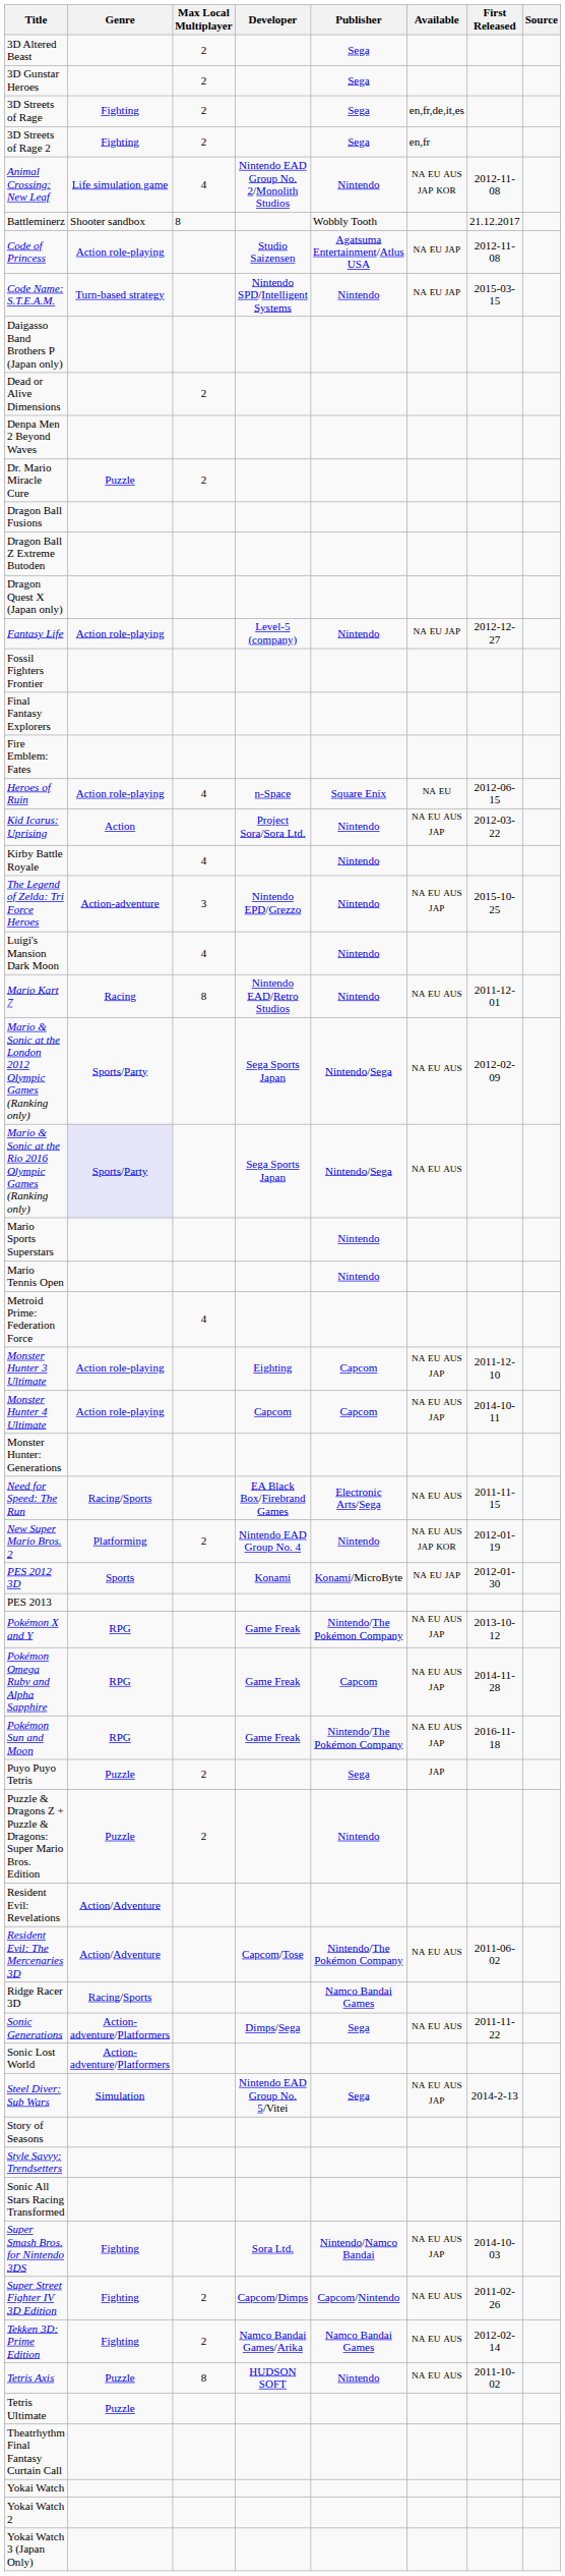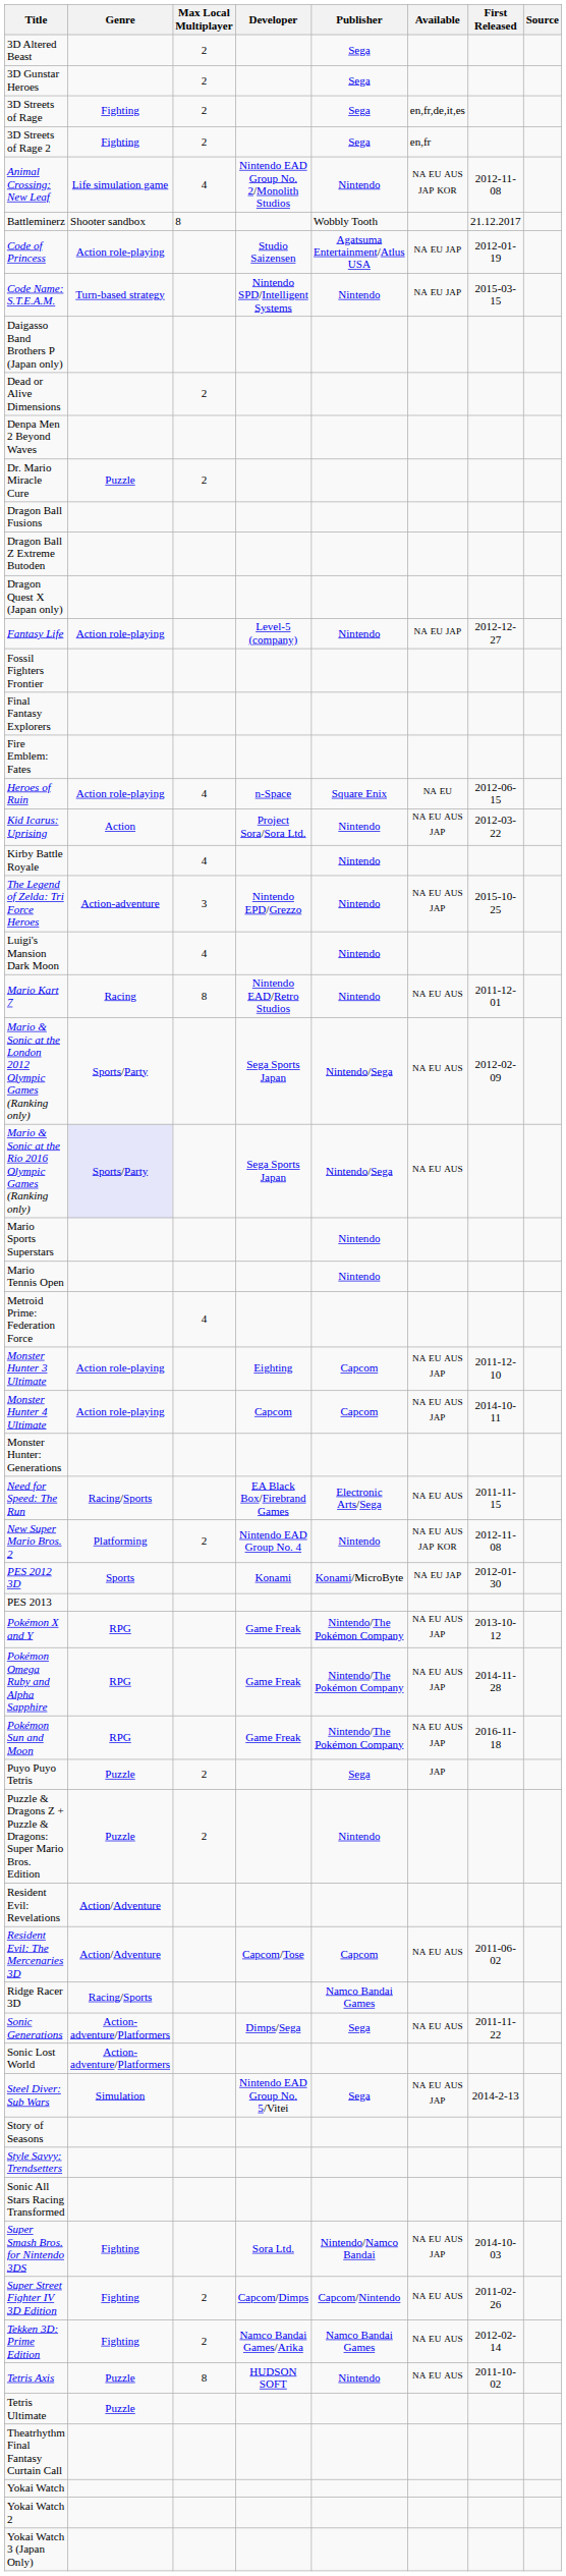 <table class="wikitable sortable" style="width:100%">
 <tr>
 <th>Title</th>
 <th>Genre</th>
 <th>Max Local Multiplayer</th>
 <th>Developer</th>
 <th>Publisher</th>
 <th>Available</th>
 <th>First Released</th>
 <th>Source</th>
 </tr>
 <tr>
 <td>3D Altered Beast</td>
 <td></td>
 <td align=center>2</td>
 <td></td>
 <td align=center><a href='#'>Sega</a></td>
 <td></td>
 <td></td>
 <td></td>
 </tr>
 <tr>
 <td>3D Gunstar Heroes</td>
 <td></td>
 <td align=center>2</td>
 <td></td>
 <td align=center><a href='#'>Sega</a></td>
 <td></td>
 <td></td>
 <td></td>
 </tr>
 <tr>
 <td>3D Streets of Rage</td>
 <td align=center><a href='#'>Fighting</a></td>
 <td align=center>2</td>
 <td></td>
 <td align=center><a href='#'>Sega</a></td>
 <td>en,fr,de,it,es</td>
 <td></td>
 <td></td>
 </tr>
 <tr>
 <td>3D Streets of Rage 2</td>
 <td align=center><a href='#'>Fighting</a></td>
 <td align=center>2</td>
 <td></td>
 <td align=center><a href='#'>Sega</a></td>
 <td>en,fr</td>
 <td></td>
 <td></td>
 </tr>
 <tr>
 <td><em><a href='#'>Animal Crossing: New Leaf</a></em></td>
 <td align=center><a href='#'>Life simulation game</a></td>
 <td align=center>4</td>
 <td align=center><a href='#'>Nintendo EAD Group No. 2</a>/<a href='#'>Monolith Studios</a></td>
 <td align=center><a href='#'>Nintendo</a></td>
 <td align=center><sup>NA</sup> <sup>EU</sup> <sup>AUS</sup> <sup>JAP</sup> <sup>KOR</sup></td>
 <td align=center>2012-11-08</td>
 <td></td>
 </tr>
 <tr>
 <td>Battleminerz</td>
 <td>Shooter sandbox</td>
 <td>8</td>
 <td></td>
 <td>Wobbly Tooth</td>
 <td></td>
 <td>21.12.2017</td>
 <td></td>
 </tr>
 <tr>
 <td><em><a href='#'>Code of Princess</a></em></td>
 <td align="center"><a href='#'>Action role-playing</a></td>
 <td></td>
 <td align="center"><a href='#'>Studio Saizensen</a></td>
 <td align="center"><a href='#'>Agatsuma Entertainment</a>/<a href='#'>Atlus USA</a></td>
 <td align="center"><sup>NA</sup> <sup>EU</sup> <sup>JAP</sup></td>
-<td align=center>2012-11-08</td>
+<td align="center">2012-01-19</td>
 <td></td>
 </tr>
 <tr>
 <td><em><a href='#'>Code Name: S.T.E.A.M.</a></em></td>
 <td align="center"><a href='#'>Turn-based strategy</a></td>
 <td></td>
 <td align="center"><a href='#'>Nintendo SPD</a>/<a href='#'>Intelligent Systems</a></td>
 <td align="center"><a href='#'>Nintendo</a></td>
 <td align="center"><sup>NA</sup> <sup>EU</sup> <sup>JAP</sup></td>
 <td align="center">2015-03-15</td>
 <td></td>
 </tr>
 <tr>
 <td>Daigasso Band Brothers P (Japan only)</td>
 <td align=center></td>
 <td></td>
 <td align=center></td>
 <td align=center></td>
 <td align=center></td>
 <td align=center></td>
 <td></td>
 </tr>
 <tr>
 <td>Dead or Alive Dimensions</td>
 <td align=center></td>
 <td align=center>2</td>
 <td align=center></td>
 <td align=center></td>
 <td align=center></td>
 <td></td>
 <td></td>
 </tr>
 <tr>
 <td>Denpa Men 2 Beyond Waves</td>
 <td align=center></td>
 <td align=center></td>
 <td></td>
 <td align=center></td>
 <td align=center></td>
 <td align=center></td>
 <td></td>
 </tr>
 <tr>
 <td>Dr. Mario Miracle Cure</td>
 <td align="center"><a href='#'>Puzzle</a></td>
 <td align="center">2</td>
 <td></td>
 <td align="center"></td>
 <td align="center"></td>
 <td align="center"></td>
 <td></td>
 </tr>
 <tr>
 <td>Dragon Ball Fusions</td>
 <td align=center></td>
 <td align=center></td>
 <td></td>
 <td align=center></td>
 <td align=center></td>
 <td align=center></td>
 <td></td>
 </tr>
 <tr>
 <td>Dragon Ball Z Extreme Butoden</td>
 <td align=center></td>
 <td align=center></td>
 <td></td>
 <td align=center></td>
 <td align=center></td>
 <td align=center></td>
 <td></td>
 </tr>
 <tr>
 <td>Dragon Quest X (Japan only)</td>
 <td align=center></td>
 <td align=center></td>
 <td></td>
 <td align=center></td>
 <td align=center></td>
 <td align=center></td>
 <td></td>
 </tr>
 <tr>
 <td><em><a href='#'>Fantasy Life</a></em></td>
 <td align=center><a href='#'>Action role-playing</a></td>
 <td></td>
 <td align=center><a href='#'>Level-5 (company)</a></td>
 <td align=center><a href='#'>Nintendo</a></td>
 <td align=center><sup>NA</sup> <sup>EU</sup> <sup>JAP</sup></td>
 <td align=center>2012-12-27</td>
 <td></td>
 </tr>
 <tr>
 <td>Fossil Fighters Frontier</td>
 <td align=center></td>
 <td align=center></td>
 <td></td>
 <td align=center></td>
 <td align=center></td>
 <td align=center></td>
 <td></td>
 </tr>
 <tr>
 <td>Final Fantasy Explorers</td>
 <td align=center></td>
 <td align=center></td>
 <td></td>
 <td align=center></td>
 <td align=center></td>
 <td align=center></td>
 <td></td>
 </tr>
 <tr>
 <td>Fire Emblem: Fates</td>
 <td align=center></td>
 <td align=center></td>
 <td></td>
 <td align=center></td>
 <td align=center></td>
 <td align=center></td>
 <td></td>
 </tr>
 <tr>
 <td><em><a href='#'>Heroes of Ruin</a></em></td>
 <td align=center><a href='#'>Action role-playing</a></td>
 <td align=center>4</td>
 <td align=center><a href='#'>n-Space</a></td>
 <td align=center><a href='#'>Square Enix</a></td>
 <td align=center><sup>NA</sup> <sup>EU</sup></td>
 <td align=center>2012-06-15</td>
 <td></td>
 </tr>
 <tr>
 <td><em><a href='#'>Kid Icarus: Uprising</a></em></td>
 <td align=center><a href='#'>Action</a></td>
 <td></td>
 <td align=center><a href='#'>Project Sora</a>/<a href='#'>Sora Ltd.</a></td>
 <td align=center><a href='#'>Nintendo</a></td>
 <td align=center><sup>NA</sup> <sup>EU</sup> <sup>AUS</sup> <sup>JAP</sup></td>
 <td align=center>2012-03-22</td>
 <td></td>
 </tr>
 <tr>
 <td>Kirby Battle Royale</td>
 <td></td>
 <td align=center>4</td>
 <td></td>
 <td align=center><a href='#'>Nintendo</a></td>
 <td></td>
 <td></td>
 <td></td>
 </tr>
 <tr>
 <td><em><a href='#'>The Legend of Zelda: Tri Force Heroes</a></em></td>
 <td align=center><a href='#'>Action-adventure</a></td>
 <td align=center>3</td>
 <td align=center><a href='#'>Nintendo EPD</a>/<a href='#'>Grezzo</a></td>
 <td align=center><a href='#'>Nintendo</a></td>
 <td align=center><sup>NA</sup> <sup>EU</sup> <sup>AUS</sup> <sup> JAP</sup></td>
 <td align=center>2015-10-25</td>
 <td></td>
 </tr>
 <tr>
 <td>Luigi's Mansion Dark Moon</td>
 <td align=center></td>
 <td align=center>4</td>
 <td></td>
 <td align=center><a href='#'>Nintendo</a></td>
 <td align=center></td>
 <td align=center></td>
 <td></td>
 </tr>
 <tr>
 <td><em><a href='#'>Mario Kart 7</a></em></td>
 <td align=center><a href='#'>Racing</a></td>
 <td align=center>8</td>
 <td align=center><a href='#'>Nintendo EAD</a>/<a href='#'>Retro Studios</a></td>
 <td align=center><a href='#'>Nintendo</a></td>
 <td align=center><sup>NA</sup> <sup>EU</sup> <sup>AUS</sup></td>
 <td align=center>2011-12-01</td>
 <td></td>
 </tr>
 <tr>
 <td><em><a href='#'>Mario & Sonic at the London 2012 Olympic Games</a> (Ranking only)</em></td>
 <td align=center><a href='#'>Sports</a>/<a href='#'>Party</a></td>
 <td></td>
 <td align=center><a href='#'>Sega Sports Japan</a></td>
 <td align=center><a href='#'>Nintendo</a>/<a href='#'>Sega</a></td>
 <td align=center><sup>NA</sup> <sup>EU</sup> <sup>AUS</sup></td>
 <td align=center>2012-02-09</td>
 <td></td>
 </tr>
 <tr>
 <td><em><a href='#'>Mario & Sonic at the Rio 2016 Olympic Games</a> (Ranking only)</em></td>
 <td align=center style="background: lavender;"><a href='#'>Sports</a>/<a href='#'>Party</a></td>
 <td></td>
 <td align=center><a href='#'>Sega Sports Japan</a></td>
 <td align=center><a href='#'>Nintendo</a>/<a href='#'>Sega</a></td>
 <td align=center><sup>NA</sup> <sup>EU</sup> <sup>AUS</sup></td>
 <td align=center></td>
 <td></td>
 </tr>
 <tr>
 <td>Mario Sports Superstars</td>
 <td align="center"></td>
 <td align="center"></td>
 <td></td>
 <td align="center"><a href='#'>Nintendo</a></td>
 <td align="center"></td>
 <td align="center"></td>
 <td></td>
 </tr>
 <tr>
 <td>Mario Tennis Open</td>
 <td align="center"></td>
 <td align="center"></td>
 <td></td>
 <td align="center"><a href='#'>Nintendo</a></td>
 <td align="center"></td>
 <td align="center"></td>
 <td></td>
 </tr>
 <tr>
 <td>Metroid Prime: Federation Force</td>
 <td align=center></td>
 <td align=center>4</td>
 <td></td>
 <td align=center></td>
 <td align=center></td>
 <td align=center></td>
 <td></td>
 </tr>
 <tr>
 <td><em><a href='#'>Monster Hunter 3 Ultimate</a></em></td>
 <td align=center><a href='#'>Action role-playing</a></td>
 <td></td>
 <td align=center><a href='#'>Eighting</a></td>
 <td align=center><a href='#'>Capcom</a></td>
 <td align=center><sup>NA</sup> <sup>EU</sup> <sup>AUS</sup> <sup>JAP</sup></td>
 <td align=center>2011-12-10</td>
 <td></td>
 </tr>
 <tr>
 <td><em><a href='#'>Monster Hunter 4 Ultimate</a></em></td>
 <td align=center><a href='#'>Action role-playing</a></td>
 <td></td>
 <td align=center><a href='#'>Capcom</a></td>
 <td align=center><a href='#'>Capcom</a></td>
 <td align=center><sup>NA</sup> <sup>EU</sup> <sup>AUS</sup> <sup>JAP</sup></td>
 <td align=center>2014-10-11</td>
 <td align=center></td>
 </tr>
 <tr>
 <td>Monster Hunter: Generations</td>
 <td align=center></td>
 <td></td>
 <td align=center></td>
 <td></td>
 <td align=center></td>
 <td align=center></td>
 <td align=center></td>
 </tr>
 <tr>
 <td><em><a href='#'>Need for Speed: The Run</a></em></td>
 <td align=center><a href='#'>Racing</a>/<a href='#'>Sports</a></td>
 <td></td>
 <td align=center><a href='#'>EA Black Box</a>/<a href='#'>Firebrand Games</a></td>
 <td align=center><a href='#'>Electronic Arts</a>/<a href='#'>Sega</a></td>
 <td align=center><sup>NA</sup> <sup>EU</sup> <sup>AUS</sup></td>
 <td align=center>2011-11-15</td>
 <td></td>
 </tr>
 <tr>
 <td><em><a href='#'>New Super Mario Bros. 2</a></em></td>
 <td align=center><a href='#'>Platforming</a></td>
 <td align=center>2</td>
 <td align=center><a href='#'>Nintendo EAD Group No. 4</a></td>
 <td align=center><a href='#'>Nintendo</a></td>
 <td align=center><sup>NA</sup> <sup>EU</sup> <sup>AUS</sup> <sup>JAP</sup> <sup>KOR</sup></td>
-<td align="center">2012-01-19</td>
+<td align=center>2012-11-08</td>
 <td></td>
 </tr>
 <tr>
 <td><em><a href='#'>PES 2012 3D</a></em></td>
 <td align=center><a href='#'>Sports</a></td>
 <td></td>
 <td align=center><a href='#'>Konami</a></td>
 <td align=center><a href='#'>Konami</a>/MicroByte</td>
 <td align="center"><sup>NA</sup> <sup>EU</sup> <sup>JAP</sup></td>
 <td align=center>2012-01-30</td>
 <td></td>
 </tr>
 <tr>
 <td>PES 2013</td>
 <td align=center></td>
 <td align=center></td>
 <td></td>
 <td align=center></td>
 <td align=center></td>
 <td align=center></td>
 <td></td>
 </tr>
 <tr>
 <td><em><a href='#'>Pokémon X and Y</a></em></td>
 <td align=center><a href='#'>RPG</a></td>
 <td></td>
 <td align=center><a href='#'>Game Freak</a></td>
 <td align=center><a href='#'>Nintendo</a>/<a href='#'>The Pokémon Company</a></td>
 <td align=center><sup>NA</sup> <sup>EU</sup> <sup>AUS</sup> <sup>JAP</sup></td>
 <td align=center>2013-10-12</td>
 <td></td>
 </tr>
 <tr>
 <td><em><a href='#'>Pokémon Omega Ruby and Alpha Sapphire</a></em></td>
 <td align=center><a href='#'>RPG</a></td>
 <td></td>
 <td align=center><a href='#'>Game Freak</a></td>
-<td align=center><a href='#'>Capcom</a></td>
+<td align=center><a href='#'>Nintendo</a>/<a href='#'>The Pokémon Company</a></td>
 <td align=center><sup>NA</sup> <sup>EU</sup> <sup>AUS</sup> <sup>JAP</sup></td>
 <td align=center>2014-11-28</td>
 <td></td>
 </tr>
 <tr>
 <td><em><a href='#'>Pokémon Sun and Moon</a></em></td>
 <td align=center><a href='#'>RPG</a></td>
 <td></td>
 <td align=center><a href='#'>Game Freak</a></td>
 <td align=center><a href='#'>Nintendo</a>/<a href='#'>The Pokémon Company</a></td>
 <td align=center><sup>NA</sup> <sup>EU</sup> <sup>AUS</sup> <sup>JAP</sup></td>
 <td align=center>2016-11-18</td>
 <td></td>
 </tr>
 <tr>
 <td>Puyo Puyo Tetris</td>
 <td align=center><a href='#'>Puzzle</a></td>
 <td align=center>2</td>
 <td></td>
 <td align=center><a href='#'>Sega</a></td>
 <td align=center><sup>JAP</sup></td>
 <td></td>
 <td></td>
 </tr>
 <tr>
 <td>Puzzle & Dragons Z + Puzzle & Dragons: Super Mario Bros. Edition</td>
 <td align=center><a href='#'>Puzzle</a></td>
 <td align=center>2</td>
 <td></td>
 <td align=center><a href='#'>Nintendo</a></td>
 <td></td>
 <td></td>
 <td></td>
 </tr>
 <tr>
 <td>Resident Evil: Revelations</td>
 <td align="center"><a href='#'>Action</a>/<a href='#'>Adventure</a></td>
 <td></td>
 <td align="center"></td>
 <td></td>
 <td align="center"></td>
 <td align="center"></td>
 <td align="center"></td>
 </tr>
 <tr>
 <td><em><a href='#'>Resident Evil: The Mercenaries 3D</a></em></td>
 <td align=center><a href='#'>Action</a>/<a href='#'>Adventure</a></td>
 <td></td>
 <td align=center><a href='#'>Capcom</a>/<a href='#'>Tose</a></td>
-<td align=center><a href='#'>Nintendo</a>/<a href='#'>The Pokémon Company</a></td>
+<td align=center><a href='#'>Capcom</a></td>
 <td align=center><sup>NA</sup> <sup>EU</sup> <sup>AUS</sup></td>
 <td align=center>2011-06-02</td>
 <td></td>
 </tr>
 <tr>
 <td>Ridge Racer 3D</td>
 <td align=center><a href='#'>Racing</a>/<a href='#'>Sports</a></td>
 <td></td>
 <td></td>
 <td align=center><a href='#'>Namco Bandai Games</a></td>
 <td></td>
 <td></td>
 <td></td>
 </tr>
 <tr>
 <td><em><a href='#'>Sonic Generations</a></em></td>
 <td align=center><a href='#'>Action-adventure</a>/<a href='#'>Platformers</a></td>
 <td></td>
 <td align=center><a href='#'>Dimps</a>/<a href='#'>Sega</a></td>
 <td align=center><a href='#'>Sega</a></td>
 <td align=center><sup>NA</sup> <sup>EU</sup> <sup>AUS</sup></td>
 <td align=center>2011-11-22</td>
 <td></td>
 </tr>
 <tr>
 <td>Sonic Lost World</td>
 <td align=center><a href='#'>Action-adventure</a>/<a href='#'>Platformers</a></td>
 <td></td>
 <td align=center></td>
 <td align=center></td>
 <td align=center></td>
 <td align=center></td>
 <td></td>
 </tr>
 <tr>
 <td><em><a href='#'>Steel Diver: Sub Wars</a></em></td>
 <td align=center><a href='#'>Simulation</a></td>
 <td></td>
 <td align=center><a href='#'>Nintendo EAD Group No. 5</a>/Vitei</td>
 <td align=center><a href='#'>Sega</a></td>
 <td align=center><sup>NA</sup> <sup>EU</sup> <sup>AUS</sup> <sup>JAP</sup></td>
 <td align=center>2014-2-13</td>
 <td></td>
 </tr>
 <tr>
 <td>Story of Seasons</td>
 <td align=center></td>
 <td></td>
 <td align=center></td>
 <td align=center></td>
 <td align=center></td>
 <td align=center></td>
 <td></td>
 </tr>
 <tr>
 <td><em><a href='#'>Style Savvy: Trendsetters</a></em></td>
 <td></td>
 <td></td>
 <td></td>
 <td></td>
 <td></td>
 <td></td>
 <td></td>
 </tr>
 <tr>
 <td>Sonic All Stars Racing Transformed</td>
 <td></td>
 <td></td>
 <td></td>
 <td></td>
 <td></td>
 <td></td>
 <td></td>
 </tr>
 <tr>
 <td><em><a href='#'>Super Smash Bros. for Nintendo 3DS</a></em></td>
 <td align=center><a href='#'>Fighting</a></td>
 <td></td>
 <td align=center><a href='#'>Sora Ltd.</a></td>
 <td align=center><a href='#'>Nintendo</a>/<a href='#'>Namco Bandai</a></td>
 <td align=center><sup>NA</sup> <sup>EU</sup> <sup>AUS</sup> <sup>JAP</sup></td>
 <td align=center>2014-10-03</td>
 <td></td>
 </tr>
 <tr>
 <td><em><a href='#'>Super Street Fighter IV 3D Edition</a></em></td>
 <td align=center><a href='#'>Fighting</a></td>
 <td align=center>2</td>
 <td align=center><a href='#'>Capcom</a>/<a href='#'>Dimps</a></td>
 <td align=center><a href='#'>Capcom</a>/<a href='#'>Nintendo</a></td>
 <td align=center><sup>NA</sup> <sup>EU</sup> <sup>AUS</sup></td>
 <td align=center>2011-02-26</td>
 <td></td>
 </tr>
 <tr>
 <td><em><a href='#'>Tekken 3D: Prime Edition</a></em></td>
 <td align=center><a href='#'>Fighting</a></td>
 <td align=center>2</td>
 <td align=center><a href='#'>Namco Bandai Games</a>/<a href='#'>Arika</a></td>
 <td align=center><a href='#'>Namco Bandai Games</a></td>
 <td align=center><sup>NA</sup> <sup>EU</sup> <sup>AUS</sup></td>
 <td align=center>2012-02-14</td>
 <td></td>
 </tr>
 <tr>
 <td><em><a href='#'>Tetris Axis</a></em></td>
 <td align=center><a href='#'>Puzzle</a></td>
 <td align=center>8</td>
 <td align=center><a href='#'>HUDSON SOFT</a></td>
 <td align=center><a href='#'>Nintendo</a></td>
 <td align=center><sup>NA</sup> <sup>EU</sup> <sup>AUS</sup></td>
 <td align=center>2011-10-02</td>
 <td></td>
 </tr>
 <tr>
 <td>Tetris Ultimate</td>
 <td align=center><a href='#'>Puzzle</a></td>
 <td></td>
 <td align=center></td>
 <td align=center></td>
 <td align=center></td>
 <td align=center></td>
 <td></td>
 </tr>
 <tr>
 <td>Theatrhythm Final Fantasy Curtain Call</td>
 <td align=center></td>
 <td></td>
 <td align=center></td>
 <td align=center></td>
 <td align=center></td>
 <td align=center></td>
 <td></td>
 </tr>
 <tr>
 <td>Yokai Watch</td>
 <td align=center></td>
 <td></td>
 <td align=center></td>
 <td align=center></td>
 <td align=center></td>
 <td align=center></td>
 <td></td>
 </tr>
 <tr>
 <td>Yokai Watch 2</td>
 <td align=center></td>
 <td></td>
 <td align=center></td>
 <td align=center></td>
 <td align=center></td>
 <td align=center></td>
 <td></td>
 </tr>
 <tr>
 <td>Yokai Watch 3 (Japan Only)</td>
 <td align=center></td>
 <td align=center></td>
 <td align=center></td>
 <td align=center></td>
 <td align=center></td>
 <td></td>
 <td></td>
 </tr>
 </table>
